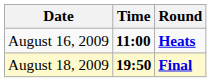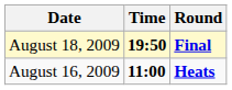 <table class="wikitable">
 <tr>
 <th>Date</th>
 <th>Time</th>
 <th>Round</th>
 </tr>
+<tr style=background:lemonchiffon>
+<td>August 18, 2009</td>
+<td><strong>19:50</strong></td>
+<td><strong><a href='#'>Final</a></strong></td>
+</tr>
 <tr>
 <td>August 16, 2009</td>
 <td><strong>11:00</strong></td>
 <td><strong><a href='#'>Heats</a></strong></td>
 </tr>
-<tr style=background:lemonchiffon>
-<td>August 18, 2009</td>
-<td><strong>19:50</strong></td>
-<td><strong><a href='#'>Final</a></strong></td>
-</tr>
 </table>
